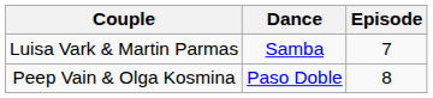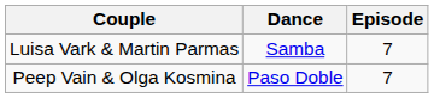 <table class="wikitable">
 <tr>
 <th>Couple</th>
 <th>Dance</th>
 <th>Episode</th>
 </tr>
 <tr -->
 <td align="center">Luisa Vark & Martin Parmas</td>
 <td align="center"><a href='#'>Samba</a></td>
 <td align="center">7</td>
 </tr>
 <tr>
 <td align="center" rowspan="1">Peep Vain & Olga Kosmina</td>
 <td align="center"><a href='#'>Paso Doble</a></td>
-<td align="center">8</td>
+<td align="center">7</td>
 </tr>
 </table>
